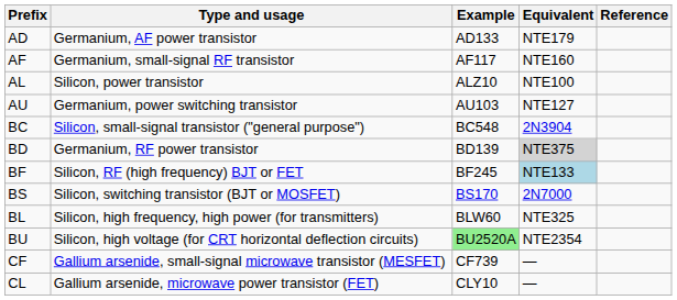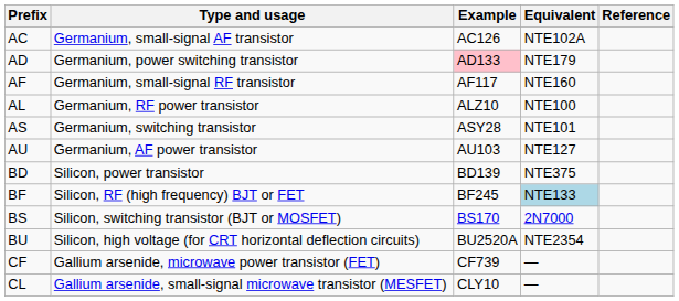 <table class="wikitable">
 <tr>
 <th>Prefix</th>
 <th>Type and usage</th>
 <th>Example</th>
 <th>Equivalent</th>
 <th>Reference</th>
 </tr>
 <tr>
+<td>AC</td>
+<td><a href='#'>Germanium</a>, small-signal <a href='#'>AF</a> transistor</td>
+<td>AC126</td>
+<td>NTE102A</td>
+<td></td>
+</tr>
+<tr>
 <td>AD</td>
-<td>Germanium, <a href='#'>AF</a> power transistor</td>
-<td>AD133</td>
+<td>Germanium, power switching transistor</td>
+<td style="background: pink;">AD133</td>
 <td>NTE179</td>
 <td></td>
 </tr>
 <tr>
 <td>AF</td>
 <td>Germanium, small-signal <a href='#'>RF</a> transistor</td>
 <td>AF117</td>
 <td>NTE160</td>
 <td></td>
 </tr>
 <tr>
 <td>AL</td>
-<td>Silicon, power transistor</td>
+<td>Germanium, <a href='#'>RF</a> power transistor</td>
 <td>ALZ10</td>
 <td>NTE100</td>
 <td></td>
 </tr>
 <tr>
+<td>AS</td>
+<td>Germanium, switching transistor</td>
+<td>ASY28</td>
+<td>NTE101</td>
+<td></td>
+</tr>
+<tr>
 <td>AU</td>
-<td>Germanium, power switching transistor</td>
+<td>Germanium, <a href='#'>AF</a> power transistor</td>
 <td>AU103</td>
 <td>NTE127</td>
 <td></td>
 </tr>
 <tr>
-<td>BC</td>
-<td><a href='#'>Silicon</a>, small-signal transistor ("general purpose")</td>
-<td>BC548</td>
-<td><a href='#'>2N3904</a></td>
-<td></td>
-</tr>
-<tr>
 <td>BD</td>
-<td>Germanium, <a href='#'>RF</a> power transistor</td>
+<td>Silicon, power transistor</td>
 <td>BD139</td>
-<td style="background: lightgrey;">NTE375</td>
+<td>NTE375</td>
 <td></td>
 </tr>
 <tr>
 <td>BF</td>
 <td>Silicon, <a href='#'>RF</a> (high frequency) <a href='#'>BJT</a> or <a href='#'>FET</a></td>
 <td>BF245</td>
 <td style="background: lightblue;">NTE133</td>
 <td></td>
 </tr>
 <tr>
 <td>BS</td>
 <td>Silicon, switching transistor (BJT or <a href='#'>MOSFET</a>)</td>
 <td><a href='#'>BS170</a></td>
 <td><a href='#'>2N7000</a></td>
 <td></td>
 </tr>
 <tr>
-<td>BL</td>
-<td>Silicon, high frequency, high power (for transmitters)</td>
-<td>BLW60</td>
-<td>NTE325</td>
-<td></td>
-</tr>
-<tr>
 <td>BU</td>
 <td>Silicon, high voltage (for <a href='#'>CRT</a> horizontal deflection circuits)</td>
-<td style="background: lightgreen;">BU2520A</td>
+<td>BU2520A</td>
 <td>NTE2354</td>
 <td></td>
 </tr>
 <tr>
 <td>CF</td>
-<td><a href='#'>Gallium arsenide</a>, small-signal <a href='#'>microwave</a> transistor (<a href='#'>MESFET</a>) </td>
+<td>Gallium arsenide, <a href='#'>microwave</a> power transistor (<a href='#'>FET</a>)</td>
 <td>CF739</td>
 <td>—</td>
 <td></td>
 </tr>
 <tr>
 <td>CL</td>
-<td>Gallium arsenide, <a href='#'>microwave</a> power transistor (<a href='#'>FET</a>)</td>
+<td><a href='#'>Gallium arsenide</a>, small-signal <a href='#'>microwave</a> transistor (<a href='#'>MESFET</a>) </td>
 <td>CLY10</td>
 <td>—</td>
 <td></td>
 </tr>
 </table>
